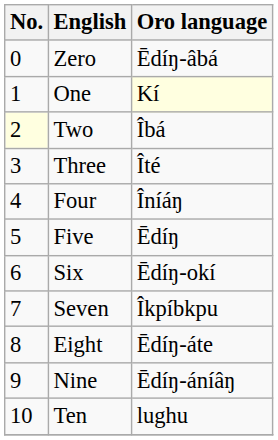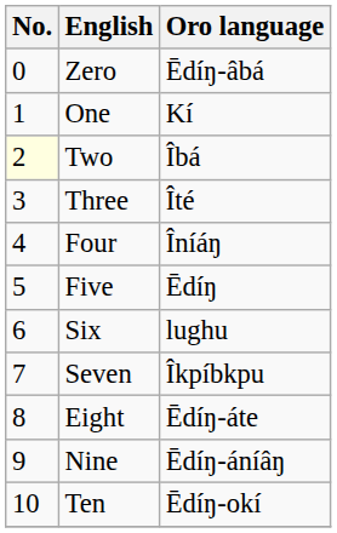 <table class="wikitable">
 <tr>
 <th>No.</th>
 <th>English</th>
 <th>Oro language</th>
 </tr>
 <tr>
 <td>0</td>
 <td>Zero</td>
 <td>Ēdíŋ-âbá</td>
 </tr>
 <tr>
 <td>1</td>
 <td>One</td>
-<td style="background: lightyellow;">Kí</td>
+<td>Kí</td>
 </tr>
 <tr>
 <td style="background: lightyellow;">2</td>
 <td>Two</td>
 <td>Îbá</td>
 </tr>
 <tr>
 <td>3</td>
 <td>Three</td>
 <td>Îté</td>
 </tr>
 <tr>
 <td>4</td>
 <td>Four</td>
 <td>Îníáŋ</td>
 </tr>
 <tr>
 <td>5</td>
 <td>Five</td>
 <td>Ēdíŋ</td>
 </tr>
 <tr>
 <td>6</td>
 <td>Six</td>
-<td>Ēdíŋ-okí</td>
+<td>lughu</td>
 </tr>
 <tr>
 <td>7</td>
 <td>Seven</td>
 <td>Îkpíbkpu</td>
 </tr>
 <tr>
 <td>8</td>
 <td>Eight</td>
 <td>Ēdíŋ-áte</td>
 </tr>
 <tr>
 <td>9</td>
 <td>Nine</td>
 <td>Ēdíŋ-áníâŋ</td>
 </tr>
 <tr>
 <td>10</td>
 <td>Ten</td>
-<td>lughu</td>
+<td>Ēdíŋ-okí</td>
 </tr>
 <tr>
 </tr>
 </table>
